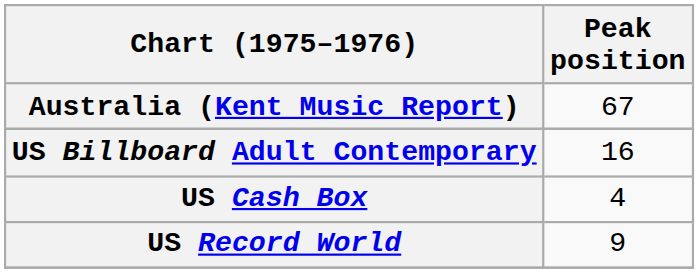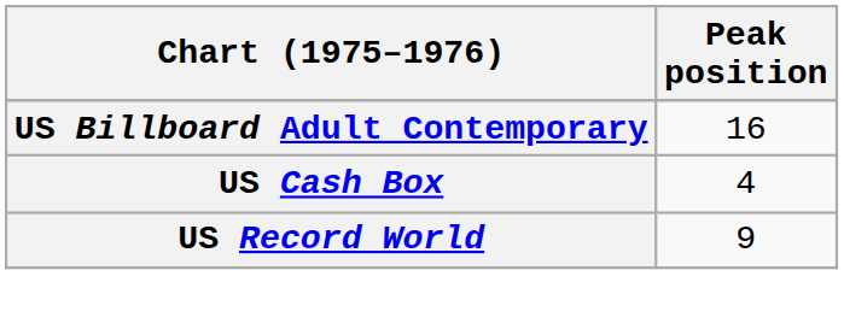 <table class="wikitable sortable plainrowheaders">
 <tr>
 <th>Chart (1975–1976)</th>
 <th>Peak<br>position</th>
-</tr>
-<tr>
-<th scope="row">Australia (<a href='#'>Kent Music Report</a>)</th>
-<td align="center">67</td>
 </tr>
 <tr>
 </tr>
 <tr>
 </tr>
 <tr>
 </tr>
 <tr>
 </tr>
 <tr>
 </tr>
 <tr>
 </tr>
 <tr>
 <th scope="row">US <em>Billboard</em> <a href='#'>Adult Contemporary</a></th>
 <td align="center">16</td>
 </tr>
 <tr>
 <th scope="row">US <em><a href='#'>Cash Box</a></em></th>
 <td align="center">4</td>
 </tr>
 <tr>
 <th scope="row">US <em><a href='#'>Record World</a></em></th>
 <td align="center">9</td>
 </tr>
 <tr>
 </tr>
 </table>
